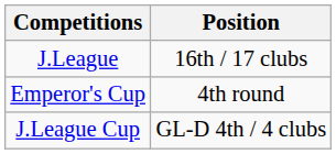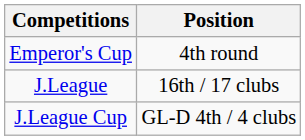 <table class="wikitable" style="text-align:center;">
 <tr>
 <th>Competitions</th>
 <th>Position</th>
 </tr>
 <tr>
+<td><a href='#'>Emperor's Cup</a></td>
+<td>4th round</td>
+</tr>
+<tr>
 <td><a href='#'>J.League</a></td>
 <td>16th / 17 clubs</td>
-</tr>
-<tr>
-<td><a href='#'>Emperor's Cup</a></td>
-<td>4th round</td>
 </tr>
 <tr>
 <td><a href='#'>J.League Cup</a></td>
 <td>GL-D 4th / 4 clubs</td>
 </tr>
 </table>
